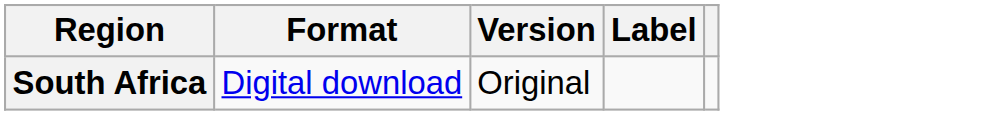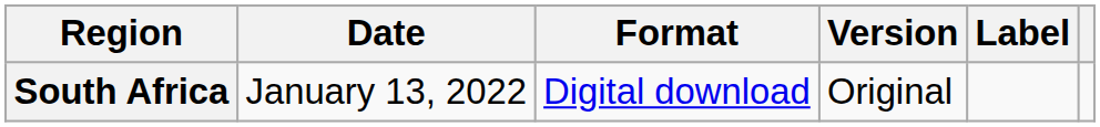 <table class="wikitable">
 <tr>
 <th scope="row">Region</th>
+<th scope="row">Date</th>
 <th scope="row">Format</th>
 <th scope="row">Version</th>
 <th scope="row">Label</th>
 <th scope="row"></th>
 </tr>
 <tr>
 <th scope="row">South Africa</th>
+<td>January 13, 2022</td>
 <td><a href='#'>Digital download</a></td>
 <td>Original</td>
 <td></td>
 <td></td>
 </tr>
 </table>
